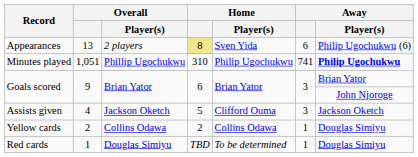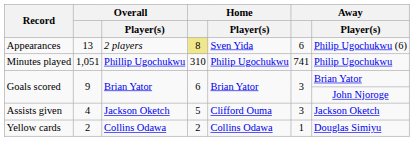 <table class="wikitable sortable" style="text-align: center;">
 <tr>
 <th rowspan=2>Record</th>
 <th colspan=2>Overall</th>
 <th colspan=2> Home</th>
 <th colspan=2> Away</th>
 </tr>
 <tr>
 <th></th>
 <th>Player(s)</th>
 <th></th>
 <th>Player(s)</th>
 <th></th>
 <th>Player(s)</th>
 </tr>
 <tr>
 <td align=left>Appearances</td>
 <td>13</td>
 <td align=left><em>2 players</em></td>
 <td style="background: khaki;">8</td>
 <td align=left><a href='#'>Sven Yida</a></td>
 <td>6</td>
 <td align=left><a href='#'>Philip Ugochukwu</a> (6)</td>
 </tr>
 <tr>
 <td align=left>Minutes played</td>
 <td>1,051</td>
 <td align=left><a href='#'>Phillip Ugochukwu</a></td>
 <td>310</td>
 <td align=left><a href='#'>Philip Ugochukwu</a></td>
 <td>741</td>
-<td align=left><strong><a href='#'>Philip Ugochukwu</a></strong></td>
+<td align=left><a href='#'>Philip Ugochukwu</a></td>
 </tr>
 <tr>
 <td rowspan=2 align=left>Goals scored</td>
 <td rowspan=2>9</td>
 <td rowspan=2 align=left><a href='#'>Brian Yator</a></td>
 <td rowspan=2>6</td>
 <td rowspan=2 align=left><a href='#'>Brian Yator</a></td>
 <td rowspan=2>3</td>
 <td align=left><a href='#'>Brian Yator</a></td>
 </tr>
 <tr>
 <td><a href='#'>John Njoroge</a></td>
 </tr>
 <tr>
 <td align=left>Assists given</td>
 <td>4</td>
 <td align=left><a href='#'>Jackson Oketch</a></td>
 <td>5</td>
 <td align=left><a href='#'>Clifford Ouma</a></td>
 <td>3</td>
 <td align=left><a href='#'>Jackson Oketch</a></td>
 </tr>
 <tr>
 <td align=left>Yellow cards </td>
 <td>2</td>
 <td align=left><a href='#'>Collins Odawa</a></td>
 <td>2</td>
 <td align=left><a href='#'>Collins Odawa</a></td>
 <td>1</td>
 <td align=left><a href='#'>Douglas Simiyu</a></td>
 </tr>
-<tr>
-<td align=left>Red cards </td>
-<td>1</td>
-<td align=left><a href='#'>Douglas Simiyu</a></td>
-<td><em>TBD</em></td>
-<td align=left><em>To be determined</em></td>
-<td>1</td>
-<td align=left><a href='#'>Douglas Simiyu</a></td>
-</tr>
 </table>
